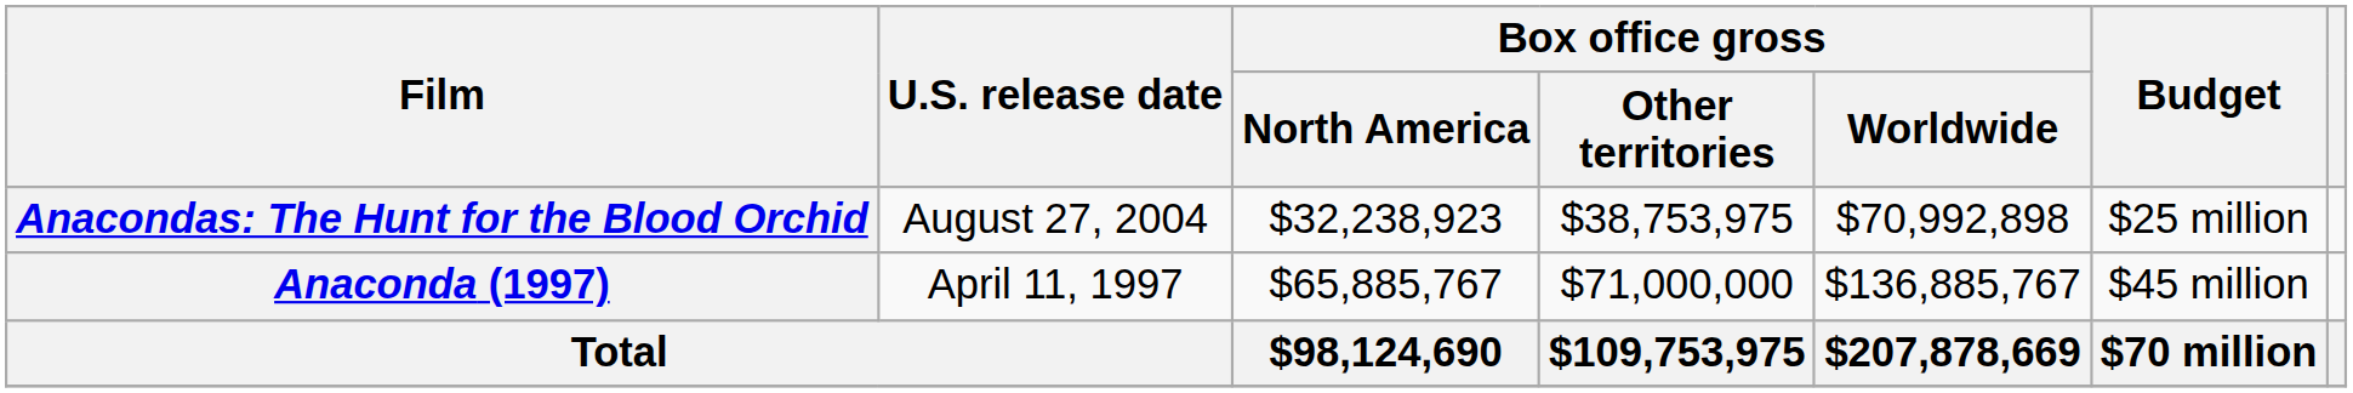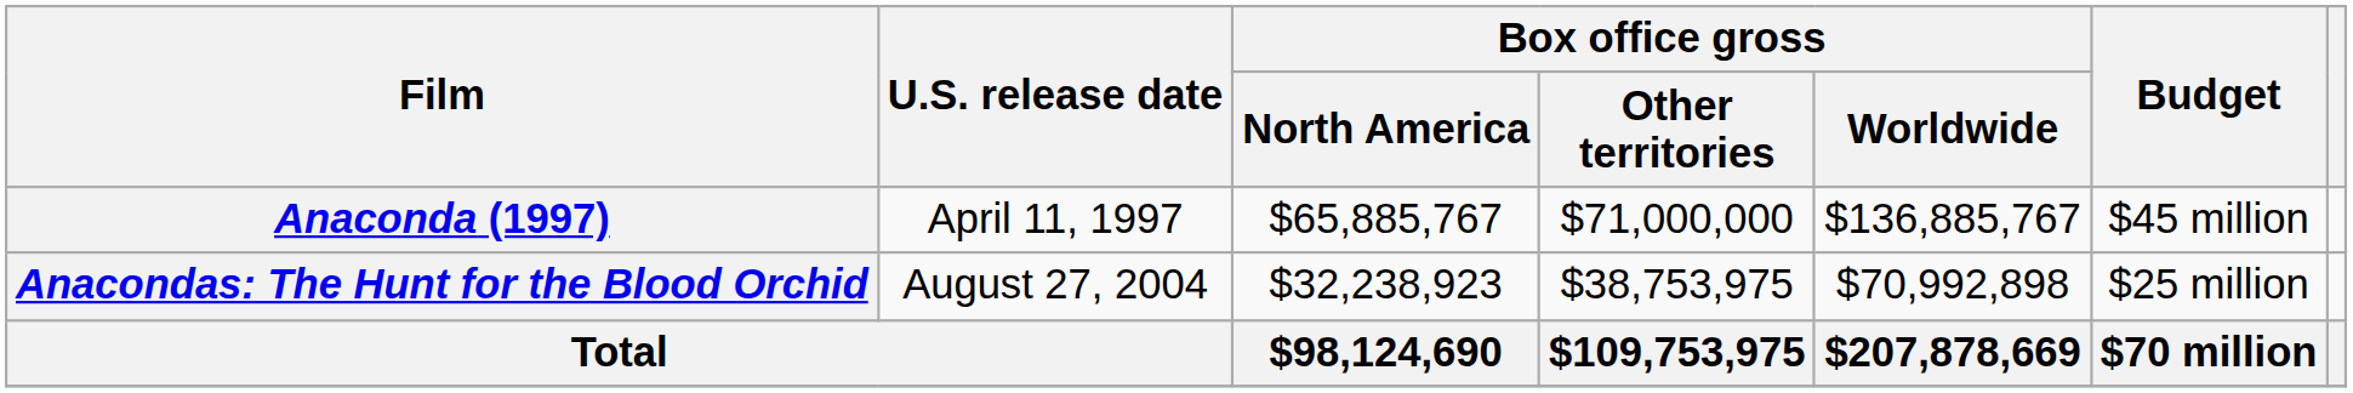 <table class="wikitable plainrowheaders" style="text-align:center;">
 <tr>
 <th rowspan="2">Film</th>
 <th rowspan="2">U.S. release date</th>
 <th colspan="3">Box office gross</th>
 <th rowspan="2">Budget</th>
 <th rowspan="2"></th>
 </tr>
 <tr>
 <th>North America</th>
 <th>Other<br>territories</th>
 <th>Worldwide</th>
 </tr>
 <tr>
+<th scope="row"><a href='#'><em>Anaconda</em> (1997)</a></th>
+<td>April 11, 1997</td>
+<td>$65,885,767</td>
+<td>$71,000,000</td>
+<td>$136,885,767</td>
+<td>$45 million</td>
+<td></td>
+</tr>
+<tr>
 <th scope="row"><em><a href='#'>Anacondas: The Hunt for the Blood Orchid</a></em></th>
 <td>August 27, 2004</td>
 <td>$32,238,923</td>
 <td>$38,753,975</td>
 <td>$70,992,898</td>
 <td>$25 million</td>
-<td></td>
-</tr>
-<tr>
-<th scope="row"><a href='#'><em>Anaconda</em> (1997)</a></th>
-<td>April 11, 1997</td>
-<td>$65,885,767</td>
-<td>$71,000,000</td>
-<td>$136,885,767</td>
-<td>$45 million</td>
 <td></td>
 </tr>
 <tr>
 <th colspan="2" style="text-align:center;">Total</th>
 <th>$98,124,690</th>
 <th>$109,753,975</th>
 <th>$207,878,669</th>
 <th>$70 million</th>
 <th></th>
 </tr>
 <tr>
 </tr>
 </table>
